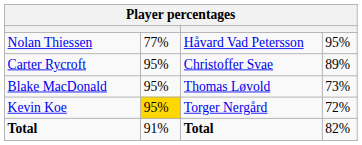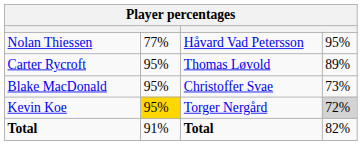 <table class="wikitable">
 <tr>
 <th colspan="4" style="width:400px;">Player percentages</th>
 </tr>
 <tr>
 <th colspan="2" style="width:200px;"></th>
 <th colspan="2" style="width:200px;"></th>
 </tr>
 <tr>
 <td><a href='#'>Nolan Thiessen</a></td>
 <td>77%</td>
 <td><a href='#'>Håvard Vad Petersson</a></td>
 <td>95%</td>
 </tr>
 <tr>
 <td><a href='#'>Carter Rycroft</a></td>
 <td>95%</td>
-<td><a href='#'>Christoffer Svae</a></td>
+<td><a href='#'>Thomas Løvold</a></td>
 <td>89%</td>
 </tr>
 <tr>
 <td><a href='#'>Blake MacDonald</a></td>
 <td>95%</td>
-<td><a href='#'>Thomas Løvold</a></td>
+<td><a href='#'>Christoffer Svae</a></td>
 <td>73%</td>
 </tr>
 <tr>
 <td><a href='#'>Kevin Koe</a></td>
 <td style="background: gold;">95%</td>
 <td><a href='#'>Torger Nergård</a></td>
-<td>72%</td>
+<td style="background: lightgrey;">72%</td>
 </tr>
 <tr>
 <td><strong>Total</strong></td>
 <td>91%</td>
 <td><strong>Total</strong></td>
 <td>82%</td>
 </tr>
 </table>
